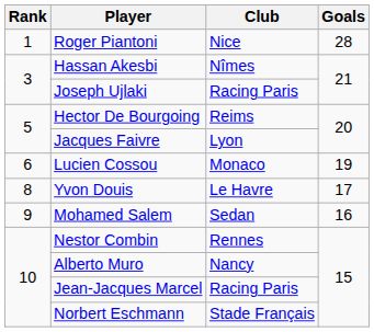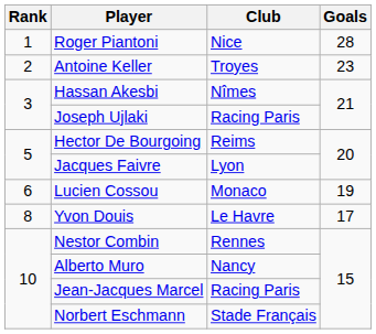 <table class="wikitable" style="text-align:center">
 <tr>
 <th>Rank</th>
 <th>Player</th>
 <th>Club</th>
 <th>Goals</th>
 </tr>
 <tr>
 <td>1</td>
 <td align="left"> <a href='#'>Roger Piantoni</a></td>
 <td align="left"><a href='#'>Nice</a></td>
 <td>28</td>
+</tr>
+<tr>
+<td>2</td>
+<td align="left"> <a href='#'>Antoine Keller</a></td>
+<td align="left"><a href='#'>Troyes</a></td>
+<td>23</td>
 </tr>
 <tr>
 <td rowspan="2">3</td>
 <td align="left"> <a href='#'>Hassan Akesbi</a></td>
 <td align="left"><a href='#'>Nîmes</a></td>
 <td rowspan="2">21</td>
 </tr>
 <tr>
 <td align="left">  <a href='#'>Joseph Ujlaki</a></td>
 <td align="left"><a href='#'>Racing Paris</a></td>
 </tr>
 <tr>
 <td rowspan="2">5</td>
 <td align="left">  <a href='#'>Hector De Bourgoing</a></td>
 <td align="left"><a href='#'>Reims</a></td>
 <td rowspan="2">20</td>
 </tr>
 <tr>
 <td align="left"> <a href='#'>Jacques Faivre</a></td>
 <td align="left"><a href='#'>Lyon</a></td>
 </tr>
 <tr>
 <td>6</td>
 <td align="left"> <a href='#'>Lucien Cossou</a></td>
 <td align="left"><a href='#'>Monaco</a></td>
 <td>19</td>
 </tr>
 <tr>
 <td>8</td>
 <td align="left"> <a href='#'>Yvon Douis</a></td>
 <td align="left"><a href='#'>Le Havre</a></td>
 <td>17</td>
 </tr>
 <tr>
-<td>9</td>
-<td align="left"> <a href='#'>Mohamed Salem</a></td>
-<td align="left"><a href='#'>Sedan</a></td>
-<td>16</td>
-</tr>
-<tr>
 <td rowspan="4">10</td>
 <td align="left">  <a href='#'>Nestor Combin</a></td>
 <td align="left"><a href='#'>Rennes</a></td>
 <td rowspan="4">15</td>
 </tr>
 <tr>
 <td align="left"> <a href='#'>Alberto Muro</a></td>
 <td align="left"><a href='#'>Nancy</a></td>
 </tr>
 <tr>
 <td align="left"> <a href='#'>Jean-Jacques Marcel</a></td>
 <td align="left"><a href='#'>Racing Paris</a></td>
 </tr>
 <tr>
 <td align="left"> <a href='#'>Norbert Eschmann</a></td>
 <td align="left"><a href='#'>Stade Français</a></td>
 </tr>
 </table>
